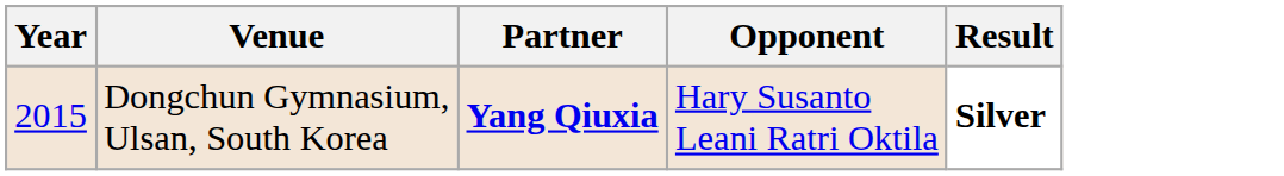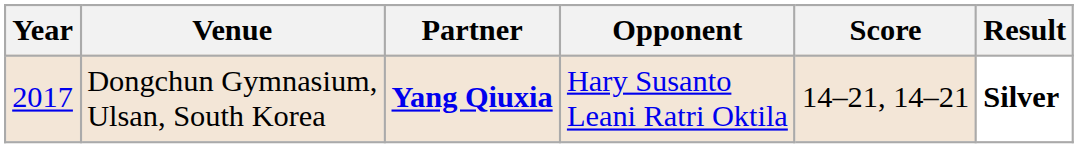 <table class="sortable wikitable" style="font-size: 90%;">
 <tr>
 <th>Year</th>
 <th>Venue</th>
 <th>Partner</th>
 <th>Opponent</th>
+<th>Score</th>
 <th>Result</th>
 </tr>
 <tr style="background:#F3E6D7">
-<td align="center"><a href='#'>2015</a></td>
+<td align="center"><a href='#'>2017</a></td>
 <td align="left">Dongchun Gymnasium,<br>Ulsan, South Korea</td>
 <td align="left"><strong> <a href='#'>Yang Qiuxia</a></strong></td>
 <td align="left"> <a href='#'>Hary Susanto</a> <br>  <a href='#'>Leani Ratri Oktila</a></td>
+<td align="left">14–21, 14–21</td>
 <td style="text-align:left; background:white"> <strong>Silver</strong></td>
 </tr>
 </table>
